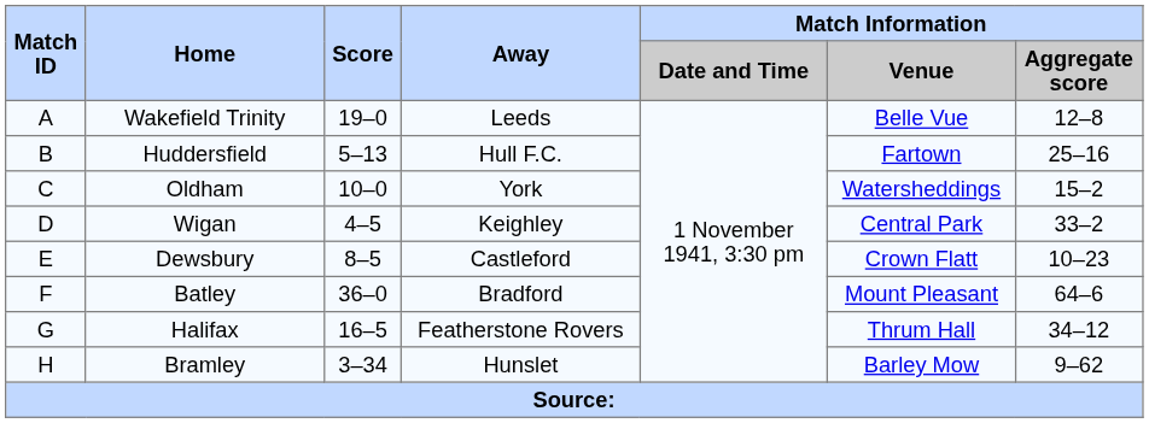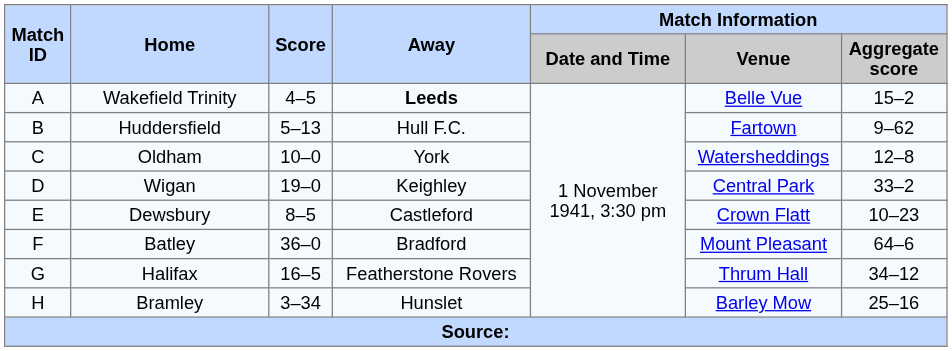 <table border=1 style="border-collapse:collapse; font-size:90%; text-align:center;" cellpadding=3 cellspacing=0 width=84%>
 <tr bgcolor=#C1D8FF>
 <th scope="col" rowspan=2 width=5%>Match ID</th>
 <th scope="col" rowspan=2 width=19%>Home</th>
 <th scope="col" rowspan=2 width=5%>Score</th>
 <th scope="col" rowspan=2 width=19%>Away</th>
 <th colspan=3>Match Information</th>
 </tr>
 <tr bgcolor=#CCCCCC>
 <th scope="col" width=15%>Date and Time</th>
 <th scope="col" width=15%>Venue</th>
 <th scope="col" width=6%>Aggregate score</th>
 </tr>
 <tr bgcolor=#F5FAFF>
 <td>A</td>
 <td>Wakefield Trinity</td>
-<td>19–0</td>
-<td>Leeds</td>
+<td>4–5</td>
+<td><strong>Leeds</strong></td>
 <td rowspan=8>1 November 1941, 3:30 pm</td>
 <td><a href='#'>Belle Vue</a></td>
-<td>12–8</td>
+<td>15–2</td>
 </tr>
 <tr bgcolor=#F5FAFF>
 <td>B</td>
 <td>Huddersfield</td>
 <td>5–13</td>
 <td>Hull F.C.</td>
 <td><a href='#'>Fartown</a></td>
-<td>25–16</td>
+<td>9–62</td>
 </tr>
 <tr bgcolor=#F5FAFF>
 <td>C</td>
 <td>Oldham</td>
 <td>10–0</td>
 <td>York</td>
 <td><a href='#'>Watersheddings</a></td>
-<td>15–2</td>
+<td>12–8</td>
 </tr>
 <tr bgcolor=#F5FAFF>
 <td>D</td>
 <td>Wigan</td>
-<td>4–5</td>
+<td>19–0</td>
 <td>Keighley</td>
 <td><a href='#'>Central Park</a></td>
 <td>33–2</td>
 </tr>
 <tr bgcolor=#F5FAFF>
 <td>E</td>
 <td>Dewsbury</td>
 <td>8–5</td>
 <td>Castleford</td>
 <td><a href='#'>Crown Flatt</a></td>
 <td>10–23</td>
 </tr>
 <tr bgcolor=#F5FAFF>
 <td>F</td>
 <td>Batley</td>
 <td>36–0</td>
 <td>Bradford</td>
 <td><a href='#'>Mount Pleasant</a></td>
 <td>64–6</td>
 </tr>
 <tr bgcolor=#F5FAFF>
 <td>G</td>
 <td>Halifax</td>
 <td>16–5</td>
 <td>Featherstone Rovers</td>
 <td><a href='#'>Thrum Hall</a></td>
 <td>34–12</td>
 </tr>
 <tr bgcolor=#F5FAFF>
 <td>H</td>
 <td>Bramley</td>
 <td>3–34</td>
 <td>Hunslet</td>
 <td><a href='#'>Barley Mow</a></td>
-<td>9–62</td>
+<td>25–16</td>
 </tr>
 <tr style="background:#c1d8ff;">
 <th colspan=7>Source:</th>
 </tr>
 </table>
